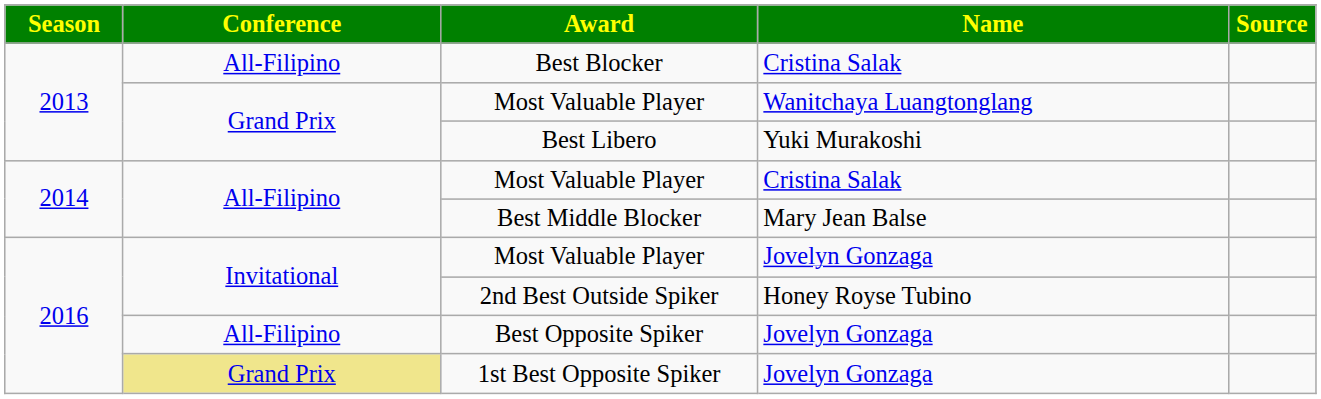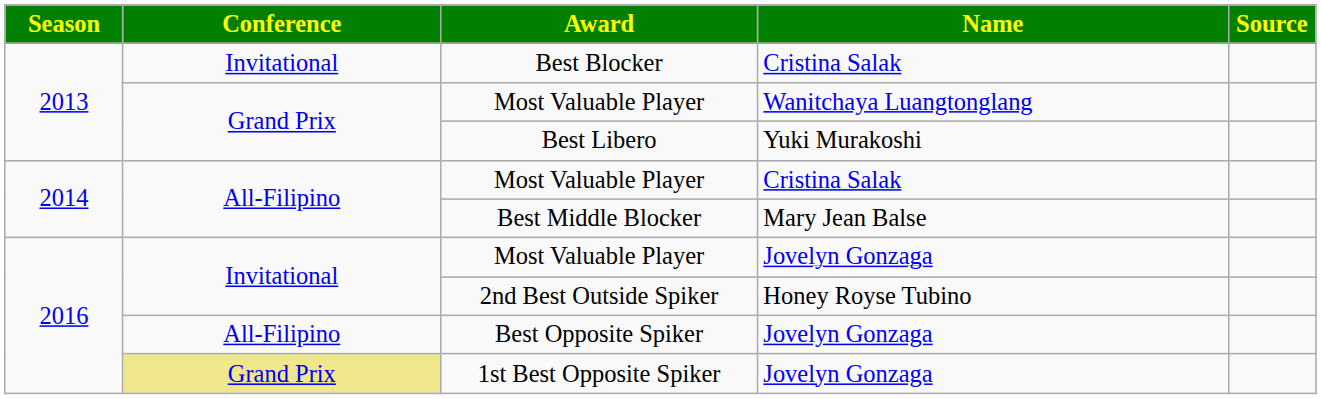 <table class="wikitable">
 <tr>
 <th width=70px style="background: green; color: yellow; text-align: center"><strong>Season</strong></th>
 <th width=200px style="background: green; color: yellow; text-align: center"><strong>Conference</strong></th>
 <th width=200px style="background: green; color: yellow; text-align: center"><strong>Award</strong></th>
 <th width=300px style="background: green; color: yellow; text-align: center"><strong>Name</strong></th>
 <th width=50px style="background: green; color: yellow; text-align: center"><strong>Source</strong></th>
 </tr>
 <tr align=center>
 <td rowspan=3><a href='#'>2013</a><br><small></small></td>
-<td><a href='#'>All-Filipino</a></td>
+<td><a href='#'>Invitational</a></td>
 <td>Best Blocker</td>
 <td align=left> <a href='#'>Cristina Salak</a></td>
 <td></td>
 </tr>
 <tr align=center>
 <td rowspan=2><a href='#'>Grand Prix</a></td>
 <td>Most Valuable Player</td>
 <td align=left> <a href='#'>Wanitchaya Luangtonglang</a></td>
 <td></td>
 </tr>
 <tr align=center>
 <td>Best Libero</td>
 <td align=left> Yuki Murakoshi</td>
 <td></td>
 </tr>
 <tr align=center>
 <td rowspan=2><a href='#'>2014</a><br><small></small></td>
 <td rowspan=2><a href='#'>All-Filipino</a></td>
 <td>Most Valuable Player</td>
 <td align=left> <a href='#'>Cristina Salak</a></td>
 <td></td>
 </tr>
 <tr align=center>
 <td>Best Middle Blocker</td>
 <td align=left> Mary Jean Balse</td>
 <td></td>
 </tr>
 <tr align=center>
 <td rowspan=4><a href='#'>2016</a><br><small></small></td>
 <td rowspan=2><a href='#'>Invitational</a></td>
 <td>Most Valuable Player</td>
 <td align=left> <a href='#'>Jovelyn Gonzaga</a></td>
 <td></td>
 </tr>
 <tr align=center>
 <td>2nd Best Outside Spiker</td>
 <td align=left> Honey Royse Tubino</td>
 <td></td>
 </tr>
 <tr align=center>
 <td><a href='#'>All-Filipino</a></td>
 <td>Best Opposite Spiker</td>
 <td align=left> <a href='#'>Jovelyn Gonzaga</a></td>
 <td></td>
 </tr>
 <tr align=center>
 <td style="background: khaki;"><a href='#'>Grand Prix</a></td>
 <td>1st Best Opposite Spiker</td>
 <td align=left> <a href='#'>Jovelyn Gonzaga</a></td>
 <td></td>
 </tr>
 </table>
